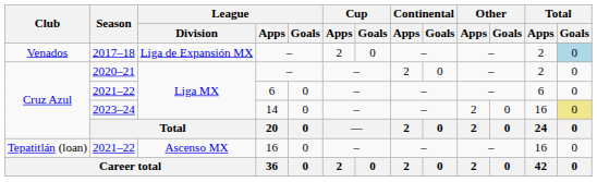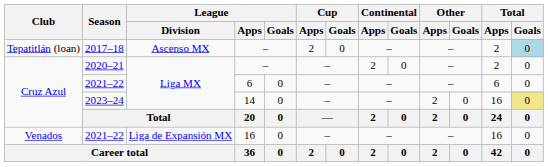 <table class="wikitable" style="text-align: center">
 <tr>
 <th rowspan="2">Club</th>
 <th rowspan="2">Season</th>
 <th colspan="3">League</th>
 <th colspan="2">Cup</th>
 <th colspan="2">Continental</th>
 <th colspan="2">Other</th>
 <th colspan="2">Total</th>
 </tr>
 <tr>
 <th>Division</th>
 <th>Apps</th>
 <th>Goals</th>
 <th>Apps</th>
 <th>Goals</th>
 <th>Apps</th>
 <th>Goals</th>
 <th>Apps</th>
 <th>Goals</th>
 <th>Apps</th>
 <th>Goals</th>
 </tr>
 <tr>
-<td><a href='#'>Venados</a></td>
+<td><a href='#'>Tepatitlán</a> (loan)</td>
 <td><a href='#'>2017–18</a></td>
-<td><a href='#'>Liga de Expansión MX</a></td>
+<td><a href='#'>Ascenso MX</a></td>
 <td colspan="2">–</td>
 <td>2</td>
 <td>0</td>
 <td colspan="2">–</td>
 <td colspan="2">–</td>
 <td>2</td>
 <td style="background: lightblue;">0</td>
 </tr>
 <tr>
 <td rowspan="4"><a href='#'>Cruz Azul</a></td>
 <td><a href='#'>2020–21</a></td>
 <td rowspan="3"><a href='#'>Liga MX</a></td>
 <td colspan="2">–</td>
 <td colspan="2">–</td>
 <td>2</td>
 <td>0</td>
 <td colspan="2">–</td>
 <td>2</td>
 <td>0</td>
 </tr>
 <tr>
 <td><a href='#'>2021–22</a></td>
 <td>6</td>
 <td>0</td>
 <td colspan="2">–</td>
 <td colspan="2">–</td>
 <td colspan="2">–</td>
 <td>6</td>
 <td>0</td>
 </tr>
 <tr>
 <td><a href='#'>2023–24</a></td>
 <td>14</td>
 <td>0</td>
 <td colspan="2">–</td>
 <td colspan="2">–</td>
 <td>2</td>
 <td>0</td>
 <td>16</td>
 <td style="background: khaki;">0</td>
 </tr>
 <tr>
 <th colspan="2">Total</th>
 <th>20</th>
 <th>0</th>
 <th colspan=2>—</th>
 <th>2</th>
 <th>0</th>
 <th>2</th>
 <th>0</th>
 <th>24</th>
 <th>0</th>
 </tr>
 <tr>
-<td><a href='#'>Tepatitlán</a> (loan)</td>
+<td><a href='#'>Venados</a></td>
 <td><a href='#'>2021–22</a></td>
-<td><a href='#'>Ascenso MX</a></td>
+<td><a href='#'>Liga de Expansión MX</a></td>
 <td>16</td>
 <td>0</td>
 <td colspan="2">–</td>
 <td colspan="2">–</td>
 <td colspan="2">–</td>
 <td>16</td>
 <td>0</td>
 </tr>
 <tr>
 <th colspan=3>Career total</th>
 <th>36</th>
 <th>0</th>
 <th>2</th>
 <th>0</th>
 <th>2</th>
 <th>0</th>
 <th>2</th>
 <th>0</th>
 <th>42</th>
 <th>0</th>
 </tr>
 </table>
